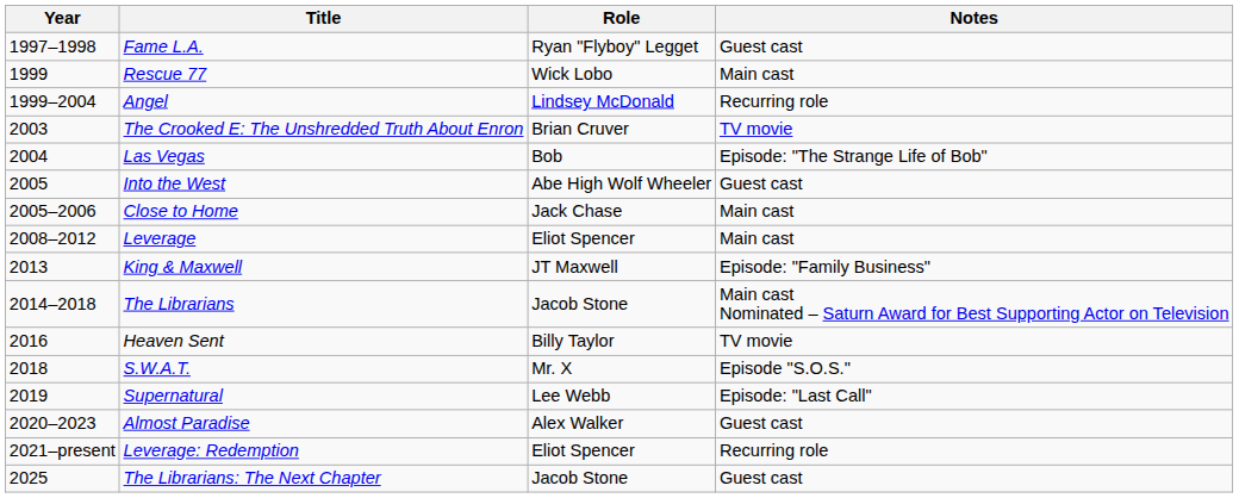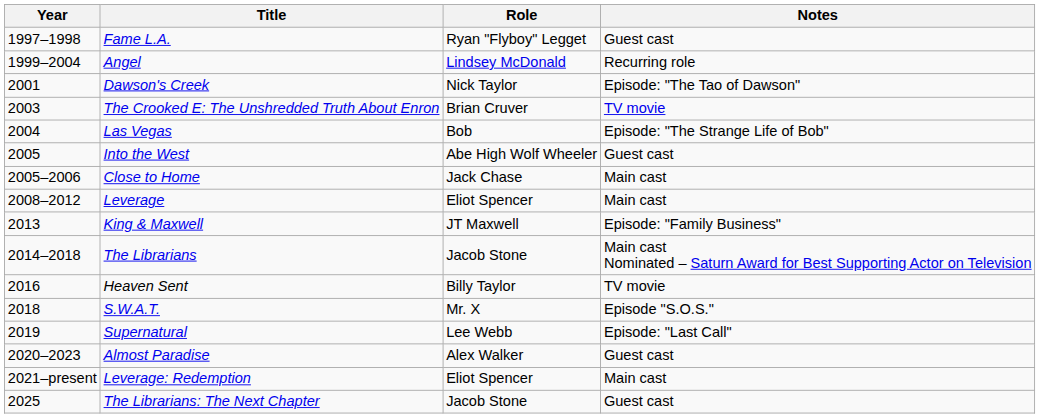 <table class="wikitable">
 <tr>
 <th>Year</th>
 <th>Title</th>
 <th>Role</th>
 <th>Notes</th>
 </tr>
 <tr>
 <td>1997–1998</td>
 <td><em><a href='#'>Fame L.A.</a></em></td>
 <td>Ryan "Flyboy" Legget</td>
 <td>Guest cast</td>
 </tr>
 <tr>
-<td>1999</td>
-<td><em><a href='#'>Rescue 77</a></em></td>
-<td>Wick Lobo</td>
-<td>Main cast</td>
-</tr>
-<tr>
 <td>1999–2004</td>
 <td><em><a href='#'>Angel</a></em></td>
 <td><a href='#'>Lindsey McDonald</a></td>
 <td>Recurring role</td>
+</tr>
+<tr>
+<td>2001</td>
+<td><em><a href='#'>Dawson's Creek</a></em></td>
+<td>Nick Taylor</td>
+<td>Episode: "The Tao of Dawson"</td>
 </tr>
 <tr>
 <td>2003</td>
 <td><em><a href='#'>The Crooked E: The Unshredded Truth About Enron</a></em></td>
 <td>Brian Cruver</td>
 <td><a href='#'>TV movie</a></td>
 </tr>
 <tr>
 <td>2004</td>
 <td><em><a href='#'>Las Vegas</a></em></td>
 <td>Bob</td>
 <td>Episode: "The Strange Life of Bob"</td>
 </tr>
 <tr>
 <td>2005</td>
 <td><em><a href='#'>Into the West</a></em></td>
 <td>Abe High Wolf Wheeler</td>
 <td>Guest cast</td>
 </tr>
 <tr>
 <td>2005–2006</td>
 <td><em><a href='#'>Close to Home</a></em></td>
 <td>Jack Chase</td>
 <td>Main cast</td>
 </tr>
 <tr>
 <td>2008–2012</td>
 <td><em><a href='#'>Leverage</a></em></td>
 <td>Eliot Spencer</td>
 <td>Main cast</td>
 </tr>
 <tr>
 <td>2013</td>
 <td><em><a href='#'>King & Maxwell</a></em></td>
 <td>JT Maxwell</td>
 <td>Episode: "Family Business"</td>
 </tr>
 <tr>
 <td>2014–2018</td>
 <td><em><a href='#'>The Librarians</a></em></td>
 <td>Jacob Stone</td>
 <td>Main cast<br>Nominated – <a href='#'>Saturn Award for Best Supporting Actor on Television</a></td>
 </tr>
 <tr>
 <td>2016</td>
 <td><em>Heaven Sent</em></td>
 <td>Billy Taylor</td>
 <td>TV movie</td>
 </tr>
 <tr>
 <td>2018</td>
 <td><em><a href='#'>S.W.A.T.</a></em></td>
 <td>Mr. X</td>
 <td>Episode "S.O.S."</td>
 </tr>
 <tr>
 <td>2019</td>
 <td><a href='#'><em>Supernatural</em></a></td>
 <td>Lee Webb</td>
 <td>Episode: "Last Call"</td>
 </tr>
 <tr>
 <td>2020–2023</td>
 <td><a href='#'><em>Almost Paradise</em></a></td>
 <td>Alex Walker</td>
 <td>Guest cast</td>
 </tr>
 <tr>
 <td>2021–present</td>
 <td><em><a href='#'>Leverage: Redemption</a></em></td>
 <td>Eliot Spencer</td>
-<td>Recurring role</td>
+<td>Main cast</td>
 </tr>
 <tr>
 <td>2025</td>
 <td><em><a href='#'>The Librarians: The Next Chapter</a></em></td>
 <td>Jacob Stone</td>
 <td>Guest cast</td>
 </tr>
 </table>
